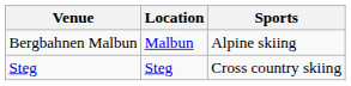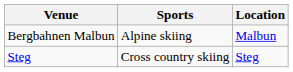 <table class="wikitable sortable">
 <tr>
 <th>Venue</th>
+<th class="unsortable">Sports</th>
 <th>Location</th>
-<th class="unsortable">Sports</th>
 </tr>
 <tr>
 <td>Bergbahnen Malbun</td>
+<td>Alpine skiing</td>
 <td><a href='#'>Malbun</a></td>
-<td>Alpine skiing</td>
 </tr>
 <tr>
 <td><a href='#'>Steg</a></td>
+<td>Cross country skiing</td>
 <td><a href='#'>Steg</a></td>
-<td>Cross country skiing</td>
 </tr>
 </table>
